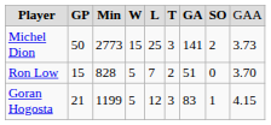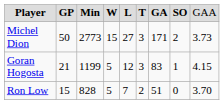 <table class="wikitable" style="width:50%;">
 <tr style="text-align:center; background:#ddd;">
 <td><strong>Player</strong></td>
 <td><strong>GP</strong></td>
 <td><strong>Min</strong></td>
 <td><strong>W</strong></td>
 <td><strong>L</strong></td>
 <td><strong>T</strong></td>
 <td><strong>GA</strong></td>
 <td><strong>SO</strong></td>
 <td>GAA</td>
 </tr>
 <tr>
 <td><a href='#'>Michel Dion</a></td>
 <td>50</td>
 <td>2773</td>
 <td>15</td>
-<td>25</td>
+<td>27</td>
 <td>3</td>
-<td>141</td>
+<td>171</td>
 <td>2</td>
 <td>3.73</td>
+</tr>
+<tr>
+<td><a href='#'>Goran Hogosta</a></td>
+<td>21</td>
+<td>1199</td>
+<td>5</td>
+<td>12</td>
+<td>3</td>
+<td>83</td>
+<td>1</td>
+<td>4.15</td>
 </tr>
 <tr>
 <td><a href='#'>Ron Low</a></td>
 <td>15</td>
 <td>828</td>
 <td>5</td>
 <td>7</td>
 <td>2</td>
 <td>51</td>
 <td>0</td>
 <td>3.70</td>
 </tr>
-<tr>
-<td><a href='#'>Goran Hogosta</a></td>
-<td>21</td>
-<td>1199</td>
-<td>5</td>
-<td>12</td>
-<td>3</td>
-<td>83</td>
-<td>1</td>
-<td>4.15</td>
-</tr>
 </table>
